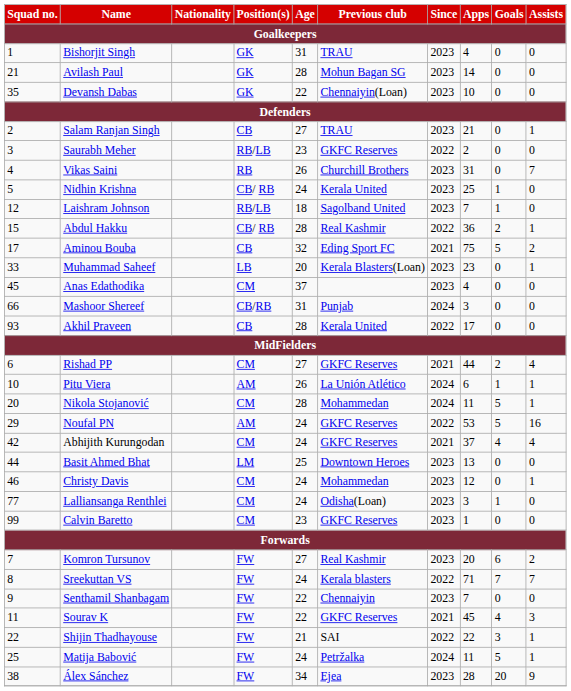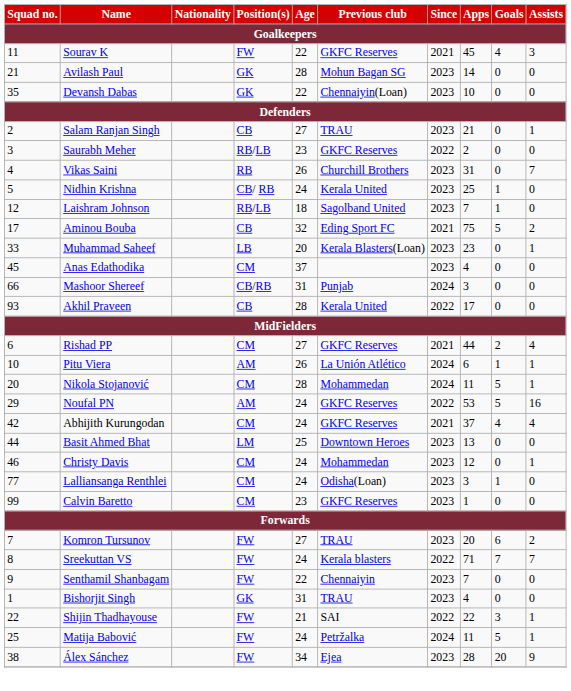 <table class="wikitable" style="text-align:left; font-size:90%;">
 <tr>
 <th style="background:#d50000; color:white; text-align:center;">Squad no.</th>
 <th style="background:#d50000; color:white; text-align:center;">Name</th>
 <th style="background:#d50000; color:white; text-align:center;">Nationality</th>
 <th style="background:#d50000; color:white; text-align:center;">Position(s)</th>
 <th style="background:#d50000; color:white; text-align:center;">Age</th>
 <th style="background:#d50000; color:white; text-align:center;">Previous club</th>
 <th style="background:#d50000; color:white; text-align:center;">Since</th>
 <th style="background:#d50000; color:white; text-align:center;">Apps</th>
 <th style="background:#d50000; color:white; text-align:center;">Goals</th>
 <th style="background:#d50000; color:white; text-align:center;">Assists</th>
 </tr>
 <tr>
 <th colspan="10" style="background:#7D2838; color:white; text-align:center"><strong>Goalkeepers</strong></th>
 </tr>
 <tr>
-<td>1</td>
-<td><a href='#'>Bishorjit Singh</a></td>
+<td>11</td>
+<td><a href='#'>Sourav K</a></td>
 <td></td>
-<td><a href='#'>GK</a></td>
-<td>31</td>
-<td> <a href='#'>TRAU</a></td>
-<td>2023</td>
+<td><a href='#'>FW</a></td>
+<td>22</td>
+<td> <a href='#'>GKFC Reserves</a></td>
+<td>2021</td>
+<td>45</td>
 <td>4</td>
-<td>0</td>
-<td>0</td>
+<td>3</td>
 </tr>
 <tr>
 <td>21</td>
 <td><a href='#'>Avilash Paul</a></td>
 <td></td>
 <td><a href='#'>GK</a></td>
 <td>28</td>
 <td> <a href='#'>Mohun Bagan SG</a></td>
 <td>2023</td>
 <td>14</td>
 <td>0</td>
 <td>0</td>
 </tr>
 <tr>
 <td>35</td>
 <td><a href='#'>Devansh Dabas</a></td>
 <td></td>
 <td><a href='#'>GK</a></td>
 <td>22</td>
 <td> <a href='#'>Chennaiyin</a>(Loan)</td>
 <td>2023</td>
 <td>10</td>
 <td>0</td>
 <td>0</td>
 </tr>
 <tr>
 <th colspan="10" style="background:#7D2838; color:white; text-align:center"><strong>Defenders</strong></th>
 </tr>
 <tr>
 <td>2</td>
 <td><a href='#'>Salam Ranjan Singh</a></td>
 <td></td>
 <td><a href='#'>CB</a></td>
 <td>27</td>
 <td> <a href='#'>TRAU</a></td>
 <td>2023</td>
 <td>21</td>
 <td>0</td>
 <td>1</td>
 </tr>
 <tr>
 <td>3</td>
 <td><a href='#'>Saurabh Meher</a></td>
 <td></td>
 <td><a href='#'>RB</a>/<a href='#'>LB</a></td>
 <td>23</td>
 <td> <a href='#'>GKFC Reserves</a></td>
 <td>2022</td>
 <td>2</td>
 <td>0</td>
 <td>0</td>
 </tr>
 <tr>
 <td>4</td>
 <td><a href='#'>Vikas Saini</a></td>
 <td></td>
 <td><a href='#'>RB</a></td>
 <td>26</td>
 <td> <a href='#'>Churchill Brothers</a></td>
 <td>2023</td>
 <td>31</td>
 <td>0</td>
 <td>7</td>
 </tr>
 <tr>
 <td>5</td>
 <td><a href='#'>Nidhin Krishna</a></td>
 <td></td>
 <td><a href='#'>CB</a>/ <a href='#'>RB</a></td>
 <td>24</td>
 <td> <a href='#'>Kerala United</a></td>
 <td>2023</td>
 <td>25</td>
 <td>1</td>
 <td>0</td>
 </tr>
 <tr>
 <td>12</td>
 <td><a href='#'>Laishram Johnson</a></td>
 <td></td>
 <td><a href='#'>RB</a>/<a href='#'>LB</a></td>
 <td>18</td>
 <td> <a href='#'>Sagolband United</a></td>
 <td>2023</td>
 <td>7</td>
 <td>1</td>
 <td>0</td>
-</tr>
-<tr>
-<td>15</td>
-<td><a href='#'>Abdul Hakku</a></td>
-<td></td>
-<td><a href='#'>CB</a>/ <a href='#'>RB</a></td>
-<td>28</td>
-<td> <a href='#'>Real Kashmir</a></td>
-<td>2022</td>
-<td>36</td>
-<td>2</td>
-<td>1</td>
 </tr>
 <tr>
 <td>17</td>
 <td><a href='#'>Aminou Bouba</a></td>
 <td></td>
 <td><a href='#'>CB</a></td>
 <td>32</td>
 <td> <a href='#'>Eding Sport FC</a></td>
 <td>2021</td>
 <td>75</td>
 <td>5</td>
 <td>2</td>
 </tr>
 <tr>
 <td>33</td>
 <td><a href='#'>Muhammad Saheef</a></td>
 <td></td>
 <td><a href='#'>LB</a></td>
 <td>20</td>
 <td> <a href='#'>Kerala Blasters</a>(Loan)</td>
 <td>2023</td>
 <td>23</td>
 <td>0</td>
 <td>1</td>
 </tr>
 <tr>
 <td>45</td>
 <td><a href='#'>Anas Edathodika</a></td>
 <td></td>
 <td><a href='#'>CM</a></td>
 <td>37</td>
 <td></td>
 <td>2023</td>
 <td>4</td>
 <td>0</td>
 <td>0</td>
 </tr>
 <tr>
 <td>66</td>
 <td><a href='#'>Mashoor Shereef</a></td>
 <td></td>
 <td><a href='#'>CB</a>/<a href='#'>RB</a></td>
 <td>31</td>
 <td> <a href='#'>Punjab</a></td>
 <td>2024</td>
 <td>3</td>
 <td>0</td>
 <td>0</td>
 </tr>
 <tr>
 <td>93</td>
 <td><a href='#'>Akhil Praveen</a></td>
 <td></td>
 <td><a href='#'>CB</a></td>
 <td>28</td>
 <td> <a href='#'>Kerala United</a></td>
 <td>2022</td>
 <td>17</td>
 <td>0</td>
 <td>0</td>
 </tr>
 <tr>
 <th colspan="10" style="background:#7D2838; color:white; text-align:center"><strong>MidFielders</strong></th>
 </tr>
 <tr>
 <td>6</td>
 <td><a href='#'>Rishad PP</a></td>
 <td></td>
 <td><a href='#'>CM</a></td>
 <td>27</td>
 <td> <a href='#'>GKFC Reserves</a></td>
 <td>2021</td>
 <td>44</td>
 <td>2</td>
 <td>4</td>
 </tr>
 <tr>
 <td>10</td>
 <td><a href='#'>Pitu Viera</a></td>
 <td></td>
 <td><a href='#'>AM</a></td>
 <td>26</td>
 <td> <a href='#'>La Unión Atlético</a></td>
 <td>2024</td>
 <td>6</td>
 <td>1</td>
 <td>1</td>
 </tr>
 <tr>
 <td>20</td>
 <td><a href='#'>Nikola Stojanović</a></td>
 <td></td>
 <td><a href='#'>CM</a></td>
 <td>28</td>
 <td> <a href='#'>Mohammedan</a></td>
 <td>2024</td>
 <td>11</td>
 <td>5</td>
 <td>1</td>
 </tr>
 <tr>
 <td>29</td>
 <td><a href='#'>Noufal PN</a></td>
 <td></td>
 <td><a href='#'>AM</a></td>
 <td>24</td>
 <td> <a href='#'>GKFC Reserves</a></td>
 <td>2022</td>
 <td>53</td>
 <td>5</td>
 <td>16</td>
 </tr>
 <tr>
 <td>42</td>
 <td>Abhijith Kurungodan</td>
 <td></td>
 <td><a href='#'>CM</a></td>
 <td>24</td>
 <td> <a href='#'>GKFC Reserves</a></td>
 <td>2021</td>
 <td>37</td>
 <td>4</td>
 <td>4</td>
 </tr>
 <tr>
 <td>44</td>
 <td><a href='#'>Basit Ahmed Bhat</a></td>
 <td></td>
 <td><a href='#'>LM</a></td>
 <td>25</td>
 <td> <a href='#'>Downtown Heroes</a></td>
 <td>2023</td>
 <td>13</td>
 <td>0</td>
 <td>0</td>
 </tr>
 <tr>
 <td>46</td>
 <td><a href='#'>Christy Davis</a></td>
 <td></td>
 <td><a href='#'>CM</a></td>
 <td>24</td>
 <td> <a href='#'>Mohammedan</a></td>
 <td>2023</td>
 <td>12</td>
 <td>0</td>
 <td>1</td>
 </tr>
 <tr>
 <td>77</td>
 <td><a href='#'>Lalliansanga Renthlei</a></td>
 <td></td>
 <td><a href='#'>CM</a></td>
 <td>24</td>
 <td> <a href='#'>Odisha</a>(Loan)</td>
 <td>2023</td>
 <td>3</td>
 <td>1</td>
 <td>0</td>
 </tr>
 <tr>
 <td>99</td>
 <td><a href='#'>Calvin Baretto</a></td>
 <td></td>
 <td><a href='#'>CM</a></td>
 <td>23</td>
 <td> <a href='#'>GKFC Reserves</a></td>
 <td>2023</td>
 <td>1</td>
 <td>0</td>
 <td>0</td>
 </tr>
 <tr>
 <th colspan="10" style="background:#7D2838; color:white; text-align:center"><strong>Forwards</strong></th>
 </tr>
 <tr>
 <td>7</td>
 <td><a href='#'>Komron Tursunov</a></td>
 <td></td>
 <td><a href='#'>FW</a></td>
 <td>27</td>
-<td> <a href='#'>Real Kashmir</a></td>
+<td> <a href='#'>TRAU</a></td>
 <td>2023</td>
 <td>20</td>
 <td>6</td>
 <td>2</td>
 </tr>
 <tr>
 <td>8</td>
 <td><a href='#'>Sreekuttan VS</a></td>
 <td></td>
 <td><a href='#'>FW</a></td>
 <td>24</td>
 <td> <a href='#'>Kerala blasters</a></td>
 <td>2022</td>
 <td>71</td>
 <td>7</td>
 <td>7</td>
 </tr>
 <tr>
 <td>9</td>
 <td><a href='#'>Senthamil Shanbagam</a></td>
 <td></td>
 <td><a href='#'>FW</a></td>
 <td>22</td>
 <td> <a href='#'>Chennaiyin</a></td>
 <td>2023</td>
 <td>7</td>
 <td>0</td>
 <td>0</td>
 </tr>
 <tr>
-<td>11</td>
-<td><a href='#'>Sourav K</a></td>
+<td>1</td>
+<td><a href='#'>Bishorjit Singh</a></td>
 <td></td>
-<td><a href='#'>FW</a></td>
-<td>22</td>
-<td> <a href='#'>GKFC Reserves</a></td>
-<td>2021</td>
-<td>45</td>
+<td><a href='#'>GK</a></td>
+<td>31</td>
+<td> <a href='#'>TRAU</a></td>
+<td>2023</td>
 <td>4</td>
-<td>3</td>
+<td>0</td>
+<td>0</td>
 </tr>
 <tr>
 <td>22</td>
 <td><a href='#'>Shijin Thadhayouse</a></td>
 <td></td>
 <td><a href='#'>FW</a></td>
 <td>21</td>
 <td> SAI</td>
 <td>2022</td>
 <td>22</td>
 <td>3</td>
 <td>1</td>
 </tr>
 <tr>
 <td>25</td>
 <td><a href='#'>Matija Babović</a></td>
 <td></td>
 <td><a href='#'>FW</a></td>
 <td>24</td>
 <td> <a href='#'>Petržalka</a></td>
 <td>2024</td>
 <td>11</td>
 <td>5</td>
 <td>1</td>
 </tr>
 <tr>
 <td>38</td>
 <td><a href='#'>Álex Sánchez</a></td>
 <td></td>
 <td><a href='#'>FW</a></td>
 <td>34</td>
 <td> <a href='#'>Ejea</a></td>
 <td>2023</td>
 <td>28</td>
 <td>20</td>
 <td>9</td>
 </tr>
 <tr>
 </tr>
 </table>
